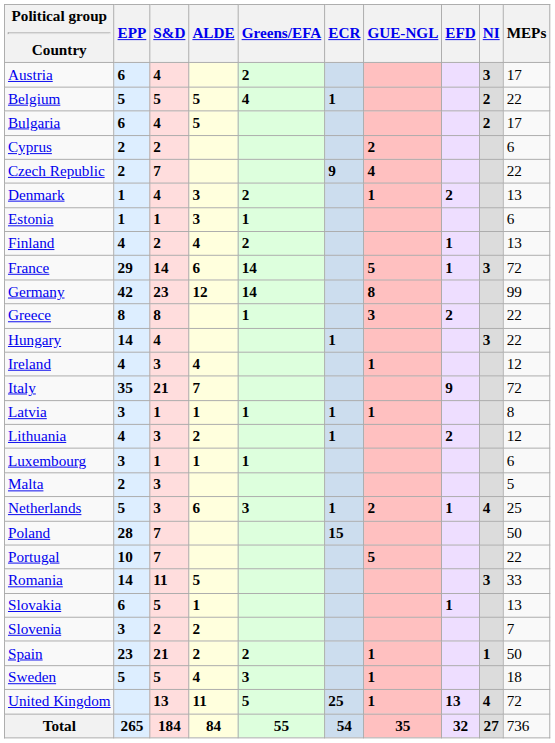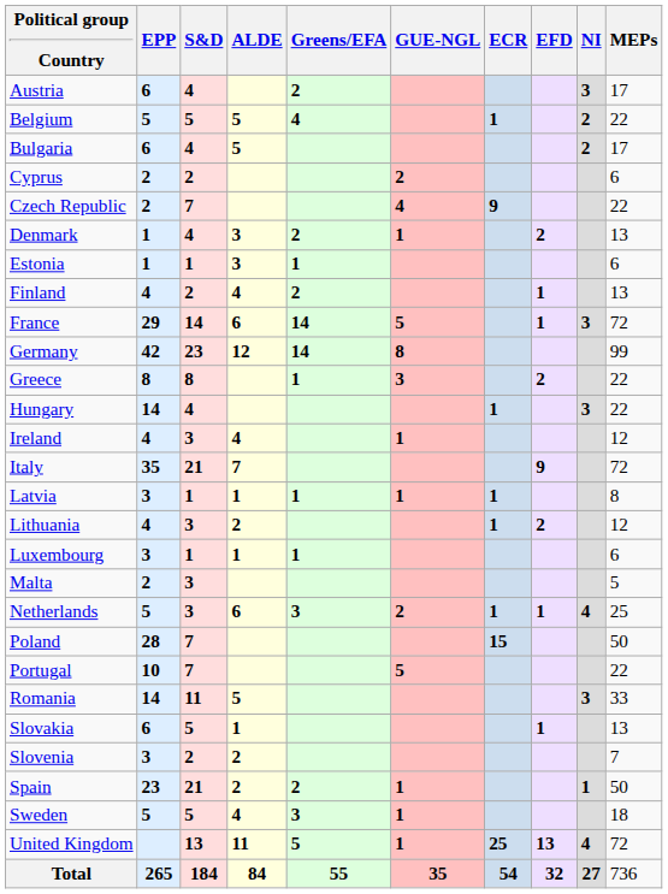 <table class="wikitable sortable" style="text-align:left">
 <tr>
 <th>Political group<hr>Country</th>
 <th BGCOLOR="#ddeeff" class="unsortable" style="margin:auto;"><a href='#'>EPP</a></th>
 <th BGCOLOR="#ffdddd" class="unsortable" style="margin:auto;"><a href='#'>S&D</a></th>
 <th BGCOLOR="#ffffdd" class="unsortable" style="margin:auto;"><a href='#'>ALDE</a></th>
 <th BGCOLOR="#ddffdd" class="unsortable" style="margin:auto;"><a href='#'>Greens/EFA</a></th>
+<th BGCOLOR="#ffc0c0" class="unsortable" style="margin:auto;"><a href='#'>GUE-NGL</a></th>
 <th BGCOLOR="#ccddee" class="unsortable" style="margin:auto;"><a href='#'>ECR</a></th>
-<th BGCOLOR="#ffc0c0" class="unsortable" style="margin:auto;"><a href='#'>GUE-NGL</a></th>
 <th BGCOLOR="#eedeff" class="unsortable" style="margin:auto;"><a href='#'>EFD</a></th>
 <th BGCOLOR="#dcdcdc" class="unsortable" style="margin:auto;"><a href='#'>NI</a></th>
 <th>MEPs<br></th>
 </tr>
 <tr>
 <td><a href='#'>Austria</a></td>
 <td BGCOLOR="#ddeeff"><strong>6</strong></td>
 <td BGCOLOR="#ffdddd"><strong>4</strong></td>
 <td BGCOLOR="#ffffdd"></td>
 <td BGCOLOR="#ddffdd"><strong>2</strong></td>
+<td BGCOLOR="#ffc0c0"></td>
 <td BGCOLOR="#ccddee"></td>
-<td BGCOLOR="#ffc0c0"></td>
 <td BGCOLOR="#eedeff"></td>
 <td BGCOLOR="#dcdcdc"><strong>3</strong></td>
 <td>17</td>
 </tr>
 <tr>
 <td><a href='#'>Belgium</a></td>
 <td BGCOLOR="#ddeeff"><strong>5</strong></td>
 <td BGCOLOR="#ffdddd"><strong>5</strong></td>
 <td BGCOLOR="#ffffdd"><strong>5</strong></td>
 <td BGCOLOR="#ddffdd"><strong>4</strong></td>
+<td BGCOLOR="#ffc0c0"></td>
 <td BGCOLOR="#ccddee"><strong>1</strong></td>
-<td BGCOLOR="#ffc0c0"></td>
 <td BGCOLOR="#eedeff"></td>
 <td BGCOLOR="#dcdcdc"><strong>2</strong></td>
 <td>22</td>
 </tr>
 <tr>
 <td><a href='#'>Bulgaria</a></td>
 <td BGCOLOR="#ddeeff"><strong>6</strong></td>
 <td BGCOLOR="#ffdddd"><strong>4</strong></td>
 <td BGCOLOR="#ffffdd"><strong>5</strong></td>
 <td BGCOLOR="#ddffdd"></td>
+<td BGCOLOR="#ffc0c0"></td>
 <td BGCOLOR="#ccddee"></td>
-<td BGCOLOR="#ffc0c0"></td>
 <td BGCOLOR="#eedeff"></td>
 <td BGCOLOR="#dcdcdc"><strong>2</strong></td>
 <td>17</td>
 </tr>
 <tr>
 <td><a href='#'>Cyprus</a></td>
 <td BGCOLOR="#ddeeff"><strong>2</strong></td>
 <td BGCOLOR="#ffdddd"><strong>2</strong></td>
 <td BGCOLOR="#ffffdd"></td>
 <td BGCOLOR="#ddffdd"></td>
+<td BGCOLOR="#ffc0c0"><strong>2</strong></td>
 <td BGCOLOR="#ccddee"></td>
-<td BGCOLOR="#ffc0c0"><strong>2</strong></td>
 <td BGCOLOR="#eedeff"></td>
 <td BGCOLOR="#dcdcdc"></td>
 <td>6</td>
 </tr>
 <tr>
 <td><a href='#'>Czech Republic</a></td>
 <td BGCOLOR="#ddeeff"><strong>2</strong></td>
 <td BGCOLOR="#ffdddd"><strong>7</strong></td>
 <td BGCOLOR="#ffffdd"></td>
 <td BGCOLOR="#ddffdd"></td>
+<td BGCOLOR="#ffc0c0"><strong>4</strong></td>
 <td BGCOLOR="#ccddee"><strong>9</strong></td>
-<td BGCOLOR="#ffc0c0"><strong>4</strong></td>
 <td BGCOLOR="#eedeff"></td>
 <td BGCOLOR="#dcdcdc"></td>
 <td>22</td>
 </tr>
 <tr>
 <td><a href='#'>Denmark</a></td>
 <td BGCOLOR="#ddeeff"><strong>1</strong></td>
 <td BGCOLOR="#ffdddd"><strong>4</strong></td>
 <td BGCOLOR="#ffffdd"><strong>3</strong></td>
 <td BGCOLOR="#ddffdd"><strong>2</strong></td>
+<td BGCOLOR="#ffc0c0"><strong>1</strong></td>
 <td BGCOLOR="#ccddee"></td>
-<td BGCOLOR="#ffc0c0"><strong>1</strong></td>
 <td BGCOLOR="#eedeff"><strong>2</strong></td>
 <td BGCOLOR="#dcdcdc"></td>
 <td>13</td>
 </tr>
 <tr>
 <td><a href='#'>Estonia</a></td>
 <td BGCOLOR="#ddeeff"><strong>1</strong></td>
 <td BGCOLOR="#ffdddd"><strong>1</strong></td>
 <td BGCOLOR="#ffffdd"><strong>3</strong></td>
 <td BGCOLOR="#ddffdd"><strong>1</strong></td>
+<td BGCOLOR="#ffc0c0"></td>
 <td BGCOLOR="#ccddee"></td>
-<td BGCOLOR="#ffc0c0"></td>
 <td BGCOLOR="#eedeff"></td>
 <td BGCOLOR="#dcdcdc"></td>
 <td>6</td>
 </tr>
 <tr>
 <td><a href='#'>Finland</a></td>
 <td BGCOLOR="#ddeeff"><strong>4</strong></td>
 <td BGCOLOR="#ffdddd"><strong>2</strong></td>
 <td BGCOLOR="#ffffdd"><strong>4</strong></td>
 <td BGCOLOR="#ddffdd"><strong>2</strong></td>
+<td BGCOLOR="#ffc0c0"></td>
 <td BGCOLOR="#ccddee"></td>
-<td BGCOLOR="#ffc0c0"></td>
 <td BGCOLOR="#eedeff"><strong>1</strong></td>
 <td BGCOLOR="#dcdcdc"></td>
 <td>13</td>
 </tr>
 <tr>
 <td><a href='#'>France</a></td>
 <td BGCOLOR="#ddeeff"><strong>29</strong></td>
 <td BGCOLOR="#ffdddd"><strong>14</strong></td>
 <td BGCOLOR="#ffffdd"><strong>6</strong></td>
 <td BGCOLOR="#ddffdd"><strong>14</strong></td>
+<td BGCOLOR="#ffc0c0"><strong>5</strong></td>
 <td BGCOLOR="#ccddee"></td>
-<td BGCOLOR="#ffc0c0"><strong>5</strong></td>
 <td BGCOLOR="#eedeff"><strong>1</strong></td>
 <td BGCOLOR="#dcdcdc"><strong>3</strong></td>
 <td>72</td>
 </tr>
 <tr>
 <td><a href='#'>Germany</a></td>
 <td BGCOLOR="#ddeeff"><strong>42</strong></td>
 <td BGCOLOR="#ffdddd"><strong>23</strong></td>
 <td BGCOLOR="#ffffdd"><strong>12</strong></td>
 <td BGCOLOR="#ddffdd"><strong>14</strong></td>
+<td BGCOLOR="#ffc0c0"><strong>8</strong></td>
 <td BGCOLOR="#ccddee"></td>
-<td BGCOLOR="#ffc0c0"><strong>8</strong></td>
 <td BGCOLOR="#eedeff"></td>
 <td BGCOLOR="#dcdcdc"></td>
 <td>99</td>
 </tr>
 <tr>
 <td><a href='#'>Greece</a></td>
 <td BGCOLOR="#ddeeff"><strong>8</strong></td>
 <td BGCOLOR="#ffdddd"><strong>8</strong></td>
 <td BGCOLOR="#ffffdd"></td>
 <td BGCOLOR="#ddffdd"><strong>1</strong></td>
+<td BGCOLOR="#ffc0c0"><strong>3</strong></td>
 <td BGCOLOR="#ccddee"></td>
-<td BGCOLOR="#ffc0c0"><strong>3</strong></td>
 <td BGCOLOR="#eedeff"><strong>2</strong></td>
 <td BGCOLOR="#dcdcdc"></td>
 <td>22</td>
 </tr>
 <tr>
 <td><a href='#'>Hungary</a></td>
 <td BGCOLOR="#ddeeff"><strong>14</strong></td>
 <td BGCOLOR="#ffdddd"><strong>4</strong></td>
 <td BGCOLOR="#ffffdd"></td>
 <td BGCOLOR="#ddffdd"></td>
+<td BGCOLOR="#ffc0c0"></td>
 <td BGCOLOR="#ccddee"><strong>1</strong></td>
-<td BGCOLOR="#ffc0c0"></td>
 <td BGCOLOR="#eedeff"></td>
 <td BGCOLOR="#dcdcdc"><strong>3</strong></td>
 <td>22</td>
 </tr>
 <tr>
 <td><a href='#'>Ireland</a></td>
 <td BGCOLOR="#ddeeff"><strong>4</strong></td>
 <td BGCOLOR="#ffdddd"><strong>3</strong></td>
 <td BGCOLOR="#ffffdd"><strong>4</strong></td>
 <td BGCOLOR="#ddffdd"></td>
+<td BGCOLOR="#ffc0c0"><strong>1</strong></td>
 <td BGCOLOR="#ccddee"></td>
-<td BGCOLOR="#ffc0c0"><strong>1</strong></td>
 <td BGCOLOR="#eedeff"></td>
 <td BGCOLOR="#dcdcdc"></td>
 <td>12</td>
 </tr>
 <tr>
 <td><a href='#'>Italy</a></td>
 <td BGCOLOR="#ddeeff"><strong>35</strong></td>
 <td BGCOLOR="#ffdddd"><strong>21</strong></td>
 <td BGCOLOR="#ffffdd"><strong>7</strong></td>
 <td BGCOLOR="#ddffdd"></td>
+<td BGCOLOR="#ffc0c0"></td>
 <td BGCOLOR="#ccddee"></td>
-<td BGCOLOR="#ffc0c0"></td>
 <td BGCOLOR="#eedeff"><strong>9</strong></td>
 <td BGCOLOR="#dcdcdc"></td>
 <td>72</td>
 </tr>
 <tr>
 <td><a href='#'>Latvia</a></td>
 <td BGCOLOR="#ddeeff"><strong>3</strong></td>
 <td BGCOLOR="#ffdddd"><strong>1</strong></td>
 <td BGCOLOR="#ffffdd"><strong>1</strong></td>
 <td BGCOLOR="#ddffdd"><strong>1</strong></td>
+<td BGCOLOR="#ffc0c0"><strong>1</strong></td>
 <td BGCOLOR="#ccddee"><strong>1</strong></td>
-<td BGCOLOR="#ffc0c0"><strong>1</strong></td>
 <td BGCOLOR="#eedeff"></td>
 <td BGCOLOR="#dcdcdc"></td>
 <td>8</td>
 </tr>
 <tr>
 <td><a href='#'>Lithuania</a></td>
 <td BGCOLOR="#ddeeff"><strong>4</strong></td>
 <td BGCOLOR="#ffdddd"><strong>3</strong></td>
 <td BGCOLOR="#ffffdd"><strong>2</strong></td>
 <td BGCOLOR="#ddffdd"></td>
+<td BGCOLOR="#ffc0c0"></td>
 <td BGCOLOR="#ccddee"><strong>1</strong></td>
-<td BGCOLOR="#ffc0c0"></td>
 <td BGCOLOR="#eedeff"><strong>2</strong></td>
 <td BGCOLOR="#dcdcdc"></td>
 <td>12</td>
 </tr>
 <tr>
 <td><a href='#'>Luxembourg</a></td>
 <td BGCOLOR="#ddeeff"><strong>3</strong></td>
 <td BGCOLOR="#ffdddd"><strong>1</strong></td>
 <td BGCOLOR="#ffffdd"><strong>1</strong></td>
 <td BGCOLOR="#ddffdd"><strong>1</strong></td>
+<td BGCOLOR="#ffc0c0"></td>
 <td BGCOLOR="#ccddee"></td>
-<td BGCOLOR="#ffc0c0"></td>
 <td BGCOLOR="#eedeff"></td>
 <td BGCOLOR="#dcdcdc"></td>
 <td>6</td>
 </tr>
 <tr>
 <td><a href='#'>Malta</a></td>
 <td BGCOLOR="#ddeeff"><strong>2</strong></td>
 <td BGCOLOR="#ffdddd"><strong>3</strong></td>
 <td BGCOLOR="#ffffdd"></td>
 <td BGCOLOR="#ddffdd"></td>
+<td BGCOLOR="#ffc0c0"></td>
 <td BGCOLOR="#ccddee"></td>
-<td BGCOLOR="#ffc0c0"></td>
 <td BGCOLOR="#eedeff"></td>
 <td BGCOLOR="#dcdcdc"></td>
 <td>5</td>
 </tr>
 <tr>
 <td><a href='#'>Netherlands</a></td>
 <td BGCOLOR="#ddeeff"><strong>5</strong></td>
 <td BGCOLOR="#ffdddd"><strong>3</strong></td>
 <td BGCOLOR="#ffffdd"><strong>6</strong></td>
 <td BGCOLOR="#ddffdd"><strong>3</strong></td>
+<td BGCOLOR="#ffc0c0"><strong>2</strong></td>
 <td BGCOLOR="#ccddee"><strong>1</strong></td>
-<td BGCOLOR="#ffc0c0"><strong>2</strong></td>
 <td BGCOLOR="#eedeff"><strong>1</strong></td>
 <td BGCOLOR="#dcdcdc"><strong>4</strong></td>
 <td>25</td>
 </tr>
 <tr>
 <td><a href='#'>Poland</a></td>
 <td BGCOLOR="#ddeeff"><strong>28</strong></td>
 <td BGCOLOR="#ffdddd"><strong>7</strong></td>
 <td BGCOLOR="#ffffdd"></td>
 <td BGCOLOR="#ddffdd"></td>
+<td BGCOLOR="#ffc0c0"></td>
 <td BGCOLOR="#ccddee"><strong>15</strong></td>
-<td BGCOLOR="#ffc0c0"></td>
 <td BGCOLOR="#eedeff"></td>
 <td BGCOLOR="#dcdcdc"></td>
 <td>50</td>
 </tr>
 <tr>
 <td><a href='#'>Portugal</a></td>
 <td BGCOLOR="#ddeeff"><strong>10</strong></td>
 <td BGCOLOR="#ffdddd"><strong>7</strong></td>
 <td BGCOLOR="#ffffdd"></td>
 <td BGCOLOR="#ddffdd"></td>
+<td BGCOLOR="#ffc0c0"><strong>5</strong></td>
 <td BGCOLOR="#ccddee"></td>
-<td BGCOLOR="#ffc0c0"><strong>5</strong></td>
 <td BGCOLOR="#eedeff"></td>
 <td BGCOLOR="#dcdcdc"></td>
 <td>22</td>
 </tr>
 <tr>
 <td><a href='#'>Romania</a></td>
 <td BGCOLOR="#ddeeff"><strong>14</strong></td>
 <td BGCOLOR="#ffdddd"><strong>11</strong></td>
 <td BGCOLOR="#ffffdd"><strong>5</strong></td>
 <td BGCOLOR="#ddffdd"></td>
+<td BGCOLOR="#ffc0c0"></td>
 <td BGCOLOR="#ccddee"></td>
-<td BGCOLOR="#ffc0c0"></td>
 <td BGCOLOR="#eedeff"></td>
 <td BGCOLOR="#dcdcdc"><strong>3</strong></td>
 <td>33</td>
 </tr>
 <tr>
 <td><a href='#'>Slovakia</a></td>
 <td BGCOLOR="#ddeeff"><strong>6</strong></td>
 <td BGCOLOR="#ffdddd"><strong>5</strong></td>
 <td BGCOLOR="#ffffdd"><strong>1</strong></td>
 <td BGCOLOR="#ddffdd"></td>
+<td BGCOLOR="#ffc0c0"></td>
 <td BGCOLOR="#ccddee"></td>
-<td BGCOLOR="#ffc0c0"></td>
 <td BGCOLOR="#eedeff"><strong>1</strong></td>
 <td BGCOLOR="#dcdcdc"></td>
 <td>13</td>
 </tr>
 <tr>
 <td><a href='#'>Slovenia</a></td>
 <td BGCOLOR="#ddeeff"><strong>3</strong></td>
 <td BGCOLOR="#ffdddd"><strong>2</strong></td>
 <td BGCOLOR="#ffffdd"><strong>2</strong></td>
 <td BGCOLOR="#ddffdd"></td>
+<td BGCOLOR="#ffc0c0"></td>
 <td BGCOLOR="#ccddee"></td>
-<td BGCOLOR="#ffc0c0"></td>
 <td BGCOLOR="#eedeff"></td>
 <td BGCOLOR="#dcdcdc"></td>
 <td>7</td>
 </tr>
 <tr>
 <td><a href='#'>Spain</a></td>
 <td BGCOLOR="#ddeeff"><strong>23</strong></td>
 <td BGCOLOR="#ffdddd"><strong>21</strong></td>
 <td BGCOLOR="#ffffdd"><strong>2</strong></td>
 <td BGCOLOR="#ddffdd"><strong>2</strong></td>
+<td BGCOLOR="#ffc0c0"><strong>1</strong></td>
 <td BGCOLOR="#ccddee"></td>
-<td BGCOLOR="#ffc0c0"><strong>1</strong></td>
 <td BGCOLOR="#eedeff"></td>
 <td BGCOLOR="#dcdcdc"><strong>1</strong></td>
 <td>50</td>
 </tr>
 <tr>
 <td><a href='#'>Sweden</a></td>
 <td BGCOLOR="#ddeeff"><strong>5</strong></td>
 <td BGCOLOR="#ffdddd"><strong>5</strong></td>
 <td BGCOLOR="#ffffdd"><strong>4</strong></td>
 <td BGCOLOR="#ddffdd"><strong>3</strong></td>
+<td BGCOLOR="#ffc0c0"><strong>1</strong></td>
 <td BGCOLOR="#ccddee"></td>
-<td BGCOLOR="#ffc0c0"><strong>1</strong></td>
 <td BGCOLOR="#eedeff"></td>
 <td BGCOLOR="#dcdcdc"></td>
 <td>18</td>
 </tr>
 <tr>
 <td><a href='#'>United Kingdom</a></td>
 <td BGCOLOR="#ddeeff"></td>
 <td BGCOLOR="#ffdddd"><strong>13</strong></td>
 <td BGCOLOR="#ffffdd"><strong>11</strong></td>
 <td BGCOLOR="#ddffdd"><strong>5</strong></td>
+<td BGCOLOR="#ffc0c0"><strong>1</strong></td>
 <td BGCOLOR="#ccddee"><strong>25</strong></td>
-<td BGCOLOR="#ffc0c0"><strong>1</strong></td>
 <td BGCOLOR="#eedeff"><strong>13</strong></td>
 <td BGCOLOR="#dcdcdc"><strong>4</strong></td>
 <td>72</td>
 </tr>
 <tr>
 <th>Total</th>
 <td BGCOLOR="#ddeeff" align="center"><strong>265</strong></td>
 <td BGCOLOR="#ffdddd" align="center"><strong>184</strong></td>
 <td BGCOLOR="#ffffdd" align="center"><strong>84</strong></td>
 <td BGCOLOR="#ddffdd" align="center"><strong>55</strong></td>
+<td BGCOLOR="#ffc0c0" align="center"><strong>35</strong></td>
 <td BGCOLOR="#ccddee" align="center"><strong>54</strong></td>
-<td BGCOLOR="#ffc0c0" align="center"><strong>35</strong></td>
 <td BGCOLOR="#eedeff" align="center"><strong>32</strong></td>
 <td BGCOLOR="#dcdcdc" align="center"><strong>27</strong></td>
 <td>736</td>
 </tr>
 </table>
